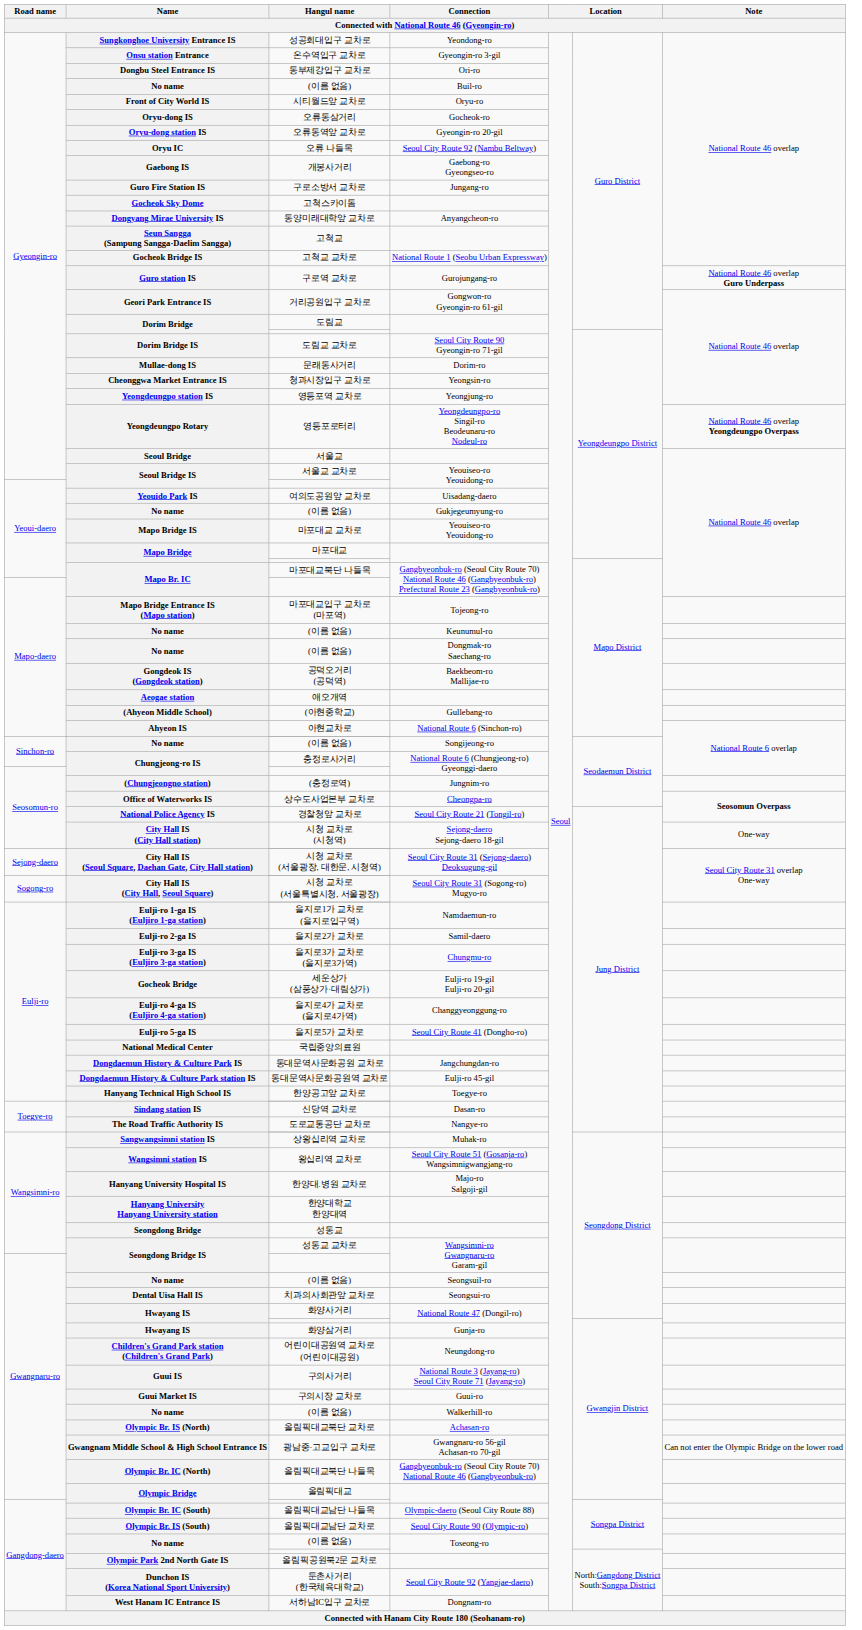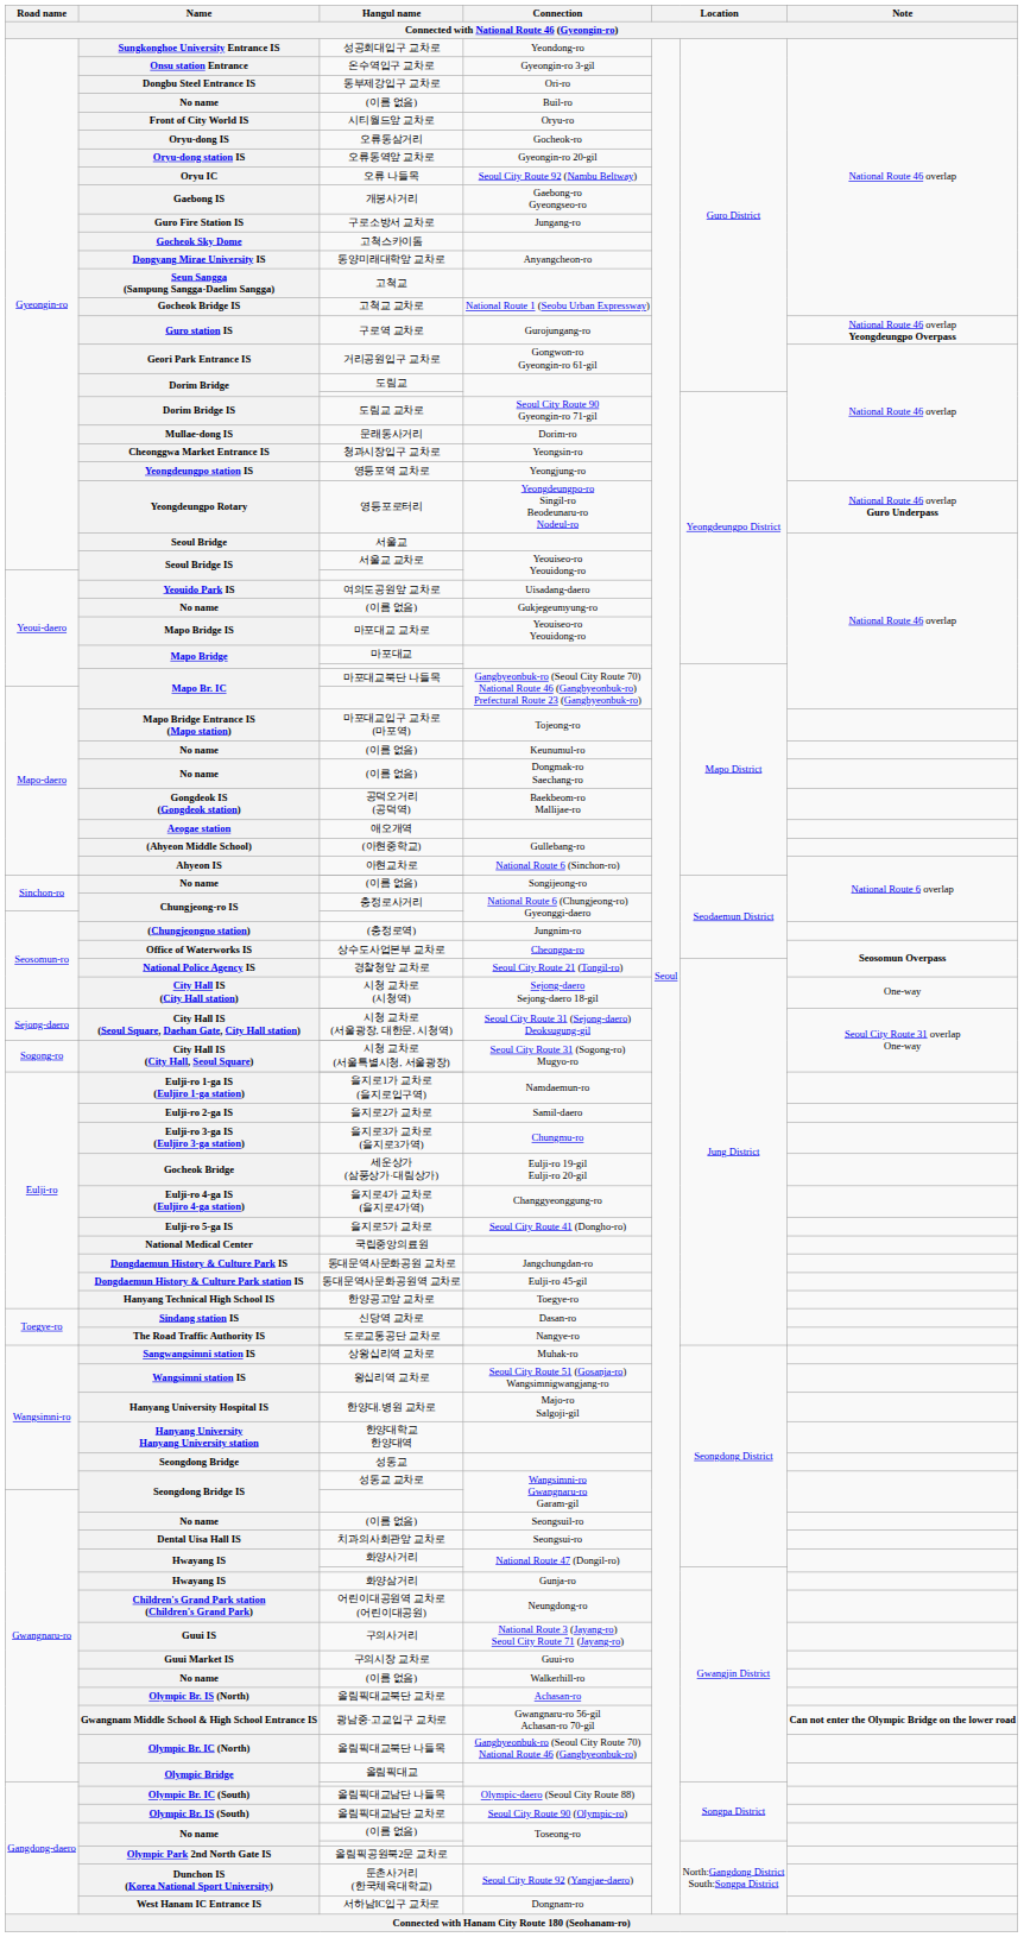 <table class="wikitable" style="font-size: 85%; text-align: center;">
 <tr>
 <th>Road name</th>
 <th>Name</th>
 <th>Hangul name</th>
 <th>Connection</th>
 <th colspan="2">Location</th>
 <th>Note</th>
 </tr>
 <tr>
 <th colspan=7>Connected with <a href='#'>National Route 46</a> (<a href='#'>Gyeongin-ro</a>)</th>
 </tr>
 <tr>
 <td rowspan=25><a href='#'>Gyeongin-ro</a></td>
 <th><a href='#'>Sungkonghoe University</a> Entrance IS</th>
 <td>성공회대입구 교차로</td>
 <td>Yeondong-ro</td>
 <td style="width: 1.2em;" rowspan=95><a href='#'>Seoul</a></td>
 <td rowspan=17><a href='#'>Guro District</a></td>
 <td rowspan=14><a href='#'>National Route 46</a> overlap</td>
 </tr>
 <tr>
 <th><a href='#'>Onsu station</a> Entrance</th>
 <td>온수역입구 교차로</td>
 <td>Gyeongin-ro 3-gil</td>
 </tr>
 <tr>
 <th>Dongbu Steel Entrance IS</th>
 <td>동부제강입구 교차로</td>
 <td>Ori-ro</td>
 </tr>
 <tr>
 <th>No name</th>
 <td>(이름 없음)</td>
 <td>Buil-ro</td>
 </tr>
 <tr>
 <th>Front of City World IS</th>
 <td>시티월드앞 교차로</td>
 <td>Oryu-ro</td>
 </tr>
 <tr>
 <th>Oryu-dong IS</th>
 <td>오류동삼거리</td>
 <td>Gocheok-ro</td>
 </tr>
 <tr>
 <th><a href='#'>Oryu-dong station</a> IS</th>
 <td>오류동역앞 교차로</td>
 <td>Gyeongin-ro 20-gil</td>
 </tr>
 <tr>
 <th>Oryu IC</th>
 <td>오류 나들목</td>
 <td><a href='#'>Seoul City Route 92</a> (<a href='#'>Nambu Beltway</a>)</td>
 </tr>
 <tr>
 <th>Gaebong IS</th>
 <td>개봉사거리</td>
 <td>Gaebong-ro<br>Gyeongseo-ro</td>
 </tr>
 <tr>
 <th>Guro Fire Station IS</th>
 <td>구로소방서 교차로</td>
 <td>Jungang-ro</td>
 </tr>
 <tr>
 <th><a href='#'>Gocheok Sky Dome</a></th>
 <td>고척스카이돔</td>
 <td></td>
 </tr>
 <tr>
 <th><a href='#'>Dongyang Mirae University</a> IS</th>
 <td>동양미래대학앞 교차로</td>
 <td>Anyangcheon-ro</td>
 </tr>
 <tr>
 <th><a href='#'>Seun Sangga</a><br>(Sampung Sangga·Daelim Sangga)</th>
 <td>고척교</td>
 <td></td>
 </tr>
 <tr>
 <th>Gocheok Bridge IS</th>
 <td>고척교 교차로</td>
 <td><a href='#'>National Route 1</a> (<a href='#'>Seobu Urban Expressway</a>)</td>
 </tr>
 <tr>
 <th><a href='#'>Guro station</a> IS</th>
 <td>구로역 교차로</td>
 <td>Gurojungang-ro</td>
-<td><a href='#'>National Route 46</a> overlap<br><strong>Guro Underpass</strong></td>
+<td><a href='#'>National Route 46</a> overlap<br><strong>Yeongdeungpo Overpass</strong></td>
 </tr>
 <tr>
 <th>Geori Park Entrance IS</th>
 <td>거리공원입구 교차로</td>
 <td>Gongwon-ro<br>Gyeongin-ro 61-gil</td>
 <td rowspan=7><a href='#'>National Route 46</a> overlap</td>
 </tr>
 <tr>
 <th rowspan=2>Dorim Bridge</th>
 <td>도림교</td>
 <td rowspan=2></td>
 </tr>
 <tr>
 <td></td>
 <td rowspan=13><a href='#'>Yeongdeungpo District</a></td>
 </tr>
 <tr>
 <th>Dorim Bridge IS</th>
 <td>도림교 교차로</td>
 <td><a href='#'>Seoul City Route 90</a><br>Gyeongin-ro 71-gil</td>
 </tr>
 <tr>
 <th>Mullae-dong IS</th>
 <td>문래동사거리</td>
 <td>Dorim-ro</td>
 </tr>
 <tr>
 <th>Cheonggwa Market Entrance IS</th>
 <td>청과시장입구 교차로</td>
 <td>Yeongsin-ro</td>
 </tr>
 <tr>
 <th><a href='#'>Yeongdeungpo station</a> IS</th>
 <td>영등포역 교차로</td>
 <td>Yeongjung-ro</td>
 </tr>
 <tr>
 <th>Yeongdeungpo Rotary</th>
 <td>영등포로터리</td>
 <td><a href='#'>Yeongdeungpo-ro</a><br>Singil-ro<br>Beodeunaru-ro<br><a href='#'>Nodeul-ro</a></td>
-<td><a href='#'>National Route 46</a> overlap<br><strong>Yeongdeungpo Overpass</strong></td>
+<td><a href='#'>National Route 46</a> overlap<br><strong>Guro Underpass</strong></td>
 </tr>
 <tr>
 <th>Seoul Bridge</th>
 <td>서울교</td>
 <td></td>
 <td rowspan=10><a href='#'>National Route 46</a> overlap</td>
 </tr>
 <tr>
 <th rowspan=2>Seoul Bridge IS</th>
 <td>서울교 교차로</td>
 <td rowspan=2>Yeouiseo-ro<br>Yeouidong-ro</td>
 </tr>
 <tr>
 <td rowspan=7><a href='#'>Yeoui-daero</a></td>
 </tr>
 <tr>
 <th><a href='#'>Yeouido Park</a> IS</th>
 <td>여의도공원앞 교차로</td>
 <td>Uisadang-daero</td>
 </tr>
 <tr>
 <th>No name</th>
 <td>(이름 없음)</td>
 <td>Gukjegeumyung-ro</td>
 </tr>
 <tr>
 <th>Mapo Bridge IS</th>
 <td>마포대교 교차로</td>
 <td>Yeouiseo-ro<br>Yeouidong-ro</td>
 </tr>
 <tr>
 <th rowspan=2><a href='#'>Mapo Bridge</a></th>
 <td>마포대교</td>
 <td rowspan=2></td>
 </tr>
 <tr>
 <td></td>
 <td rowspan=11><a href='#'>Mapo District</a></td>
 </tr>
 <tr>
 <th rowspan=2><a href='#'>Mapo Br. IC</a></th>
 <td>마포대교북단 나들목</td>
 <td rowspan=2><a href='#'>Gangbyeonbuk-ro</a> (Seoul City Route 70)<br><a href='#'>National Route 46</a> (<a href='#'>Gangbyeonbuk-ro</a>)<br><a href='#'>Prefectural Route 23</a> (<a href='#'>Gangbyeonbuk-ro</a>)</td>
 </tr>
 <tr>
 <td rowspan=8><a href='#'>Mapo-daero</a></td>
 </tr>
 <tr>
 <th>Mapo Bridge Entrance IS<br>(<a href='#'>Mapo station</a>)</th>
 <td>마포대교입구 교차로<br>(마포역)</td>
 <td>Tojeong-ro</td>
 <td></td>
 </tr>
 <tr>
 <th>No name</th>
 <td>(이름 없음)</td>
 <td>Keunumul-ro</td>
 <td></td>
 </tr>
 <tr>
 <th>No name</th>
 <td>(이름 없음)</td>
 <td>Dongmak-ro<br>Saechang-ro</td>
 <td></td>
 </tr>
 <tr>
 <th>Gongdeok IS<br>(<a href='#'>Gongdeok station</a>)</th>
 <td>공덕오거리<br>(공덕역)</td>
 <td>Baekbeom-ro<br>Mallijae-ro</td>
 <td></td>
 </tr>
 <tr>
 <th><a href='#'>Aeogae station</a></th>
 <td>애오개역</td>
 <td></td>
 <td></td>
 </tr>
 <tr>
 <th>(Ahyeon Middle School)</th>
 <td>(아현중학교)</td>
 <td>Gullebang-ro</td>
 <td></td>
 </tr>
 <tr>
 <th rowspan=2>Ahyeon IS</th>
 <td>아현교차로</td>
 <td rowspan=2><a href='#'>National Route 6</a> (Sinchon-ro)</td>
 <td rowspan=5><a href='#'>National Route 6</a> overlap</td>
 </tr>
 <tr>
 <td rowspan=3><a href='#'>Sinchon-ro</a></td>
 </tr>
 <tr>
 <th>No name</th>
 <td>(이름 없음)</td>
 <td>Songijeong-ro</td>
 <td rowspan=5><a href='#'>Seodaemun District</a></td>
 </tr>
 <tr>
 <th rowspan=2>Chungjeong-ro IS</th>
 <td>충정로사거리</td>
 <td rowspan=2><a href='#'>National Route 6</a> (Chungjeong-ro)<br>Gyeonggi-daero</td>
 </tr>
 <tr>
 <td rowspan=5><a href='#'>Seosomun-ro</a></td>
 </tr>
 <tr>
 <th>(<a href='#'>Chungjeongno station</a>)</th>
 <td>(충정로역)</td>
 <td>Jungnim-ro</td>
 <td></td>
 </tr>
 <tr>
 <th>Office of Waterworks IS</th>
 <td>상수도사업본부 교차로</td>
 <td><a href='#'>Cheongpa-ro</a></td>
 <td rowspan=2><strong>Seosomun Overpass</strong></td>
 </tr>
 <tr>
 <th><a href='#'>National Police Agency</a> IS</th>
 <td>경찰청앞 교차로</td>
 <td><a href='#'>Seoul City Route 21</a> (<a href='#'>Tongil-ro</a>)</td>
 <td rowspan=21><a href='#'>Jung District</a></td>
 </tr>
 <tr>
 <th rowspan=2><a href='#'>City Hall</a> IS<br>(<a href='#'>City Hall station</a>)</th>
 <td>시청 교차로<br>(시청역)</td>
 <td rowspan=2><a href='#'>Sejong-daero</a><br>Sejong-daero 18-gil</td>
 <td rowspan=2>One-way</td>
 </tr>
 <tr>
 <td rowspan=2><a href='#'>Sejong-daero</a></td>
 </tr>
 <tr>
 <th rowspan=2>City Hall IS<br>(<a href='#'>Seoul Square</a>, <a href='#'>Daehan Gate</a>, <a href='#'>City Hall station</a>)</th>
 <td>시청 교차로<br>(서울광장, 대한문, 시청역)</td>
 <td rowspan=2><a href='#'>Seoul City Route 31</a> (<a href='#'>Sejong-daero</a>)<br><a href='#'>Deoksugung-gil</a></td>
 <td rowspan=4><a href='#'>Seoul City Route 31</a> overlap<br>One-way</td>
 </tr>
 <tr>
 <td rowspan=2><a href='#'>Sogong-ro</a></td>
 </tr>
 <tr>
 <th rowspan=2>City Hall IS<br>(<a href='#'>City Hall</a>, <a href='#'>Seoul Square</a>)</th>
 <td>시청 교차로<br>(서울특별시청, 서울광장)</td>
 <td rowspan=2><a href='#'>Seoul City Route 31</a> (Sogong-ro)<br>Mugyo-ro</td>
 </tr>
 <tr>
 <td rowspan=11><a href='#'>Eulji-ro</a></td>
 </tr>
 <tr>
 <th>Eulji-ro 1-ga IS<br>(<a href='#'>Euljiro 1-ga station</a>)</th>
 <td>을지로1가 교차로<br>(을지로입구역)</td>
 <td>Namdaemun-ro</td>
 <td></td>
 </tr>
 <tr>
 <th>Eulji-ro 2-ga IS</th>
 <td>을지로2가 교차로</td>
 <td>Samil-daero</td>
 <td></td>
 </tr>
 <tr>
 <th>Eulji-ro 3-ga IS<br>(<a href='#'>Euljiro 3-ga station</a>)</th>
 <td>을지로3가 교차로<br>(을지로3가역)</td>
 <td><a href='#'>Chungmu-ro</a></td>
 <td></td>
 </tr>
 <tr>
 <th>Gocheok Bridge</th>
 <td>세운상가<br>(삼풍상가·대림상가)</td>
 <td>Eulji-ro 19-gil<br>Eulji-ro 20-gil</td>
 <td></td>
 </tr>
 <tr>
 <th>Eulji-ro 4-ga IS<br>(<a href='#'>Euljiro 4-ga station</a>)</th>
 <td>을지로4가 교차로<br>(을지로4가역)</td>
 <td>Changgyeonggung-ro</td>
 <td></td>
 </tr>
 <tr>
 <th>Eulji-ro 5-ga IS</th>
 <td>을지로5가 교차로</td>
 <td><a href='#'>Seoul City Route 41</a> (Dongho-ro)</td>
 <td></td>
 </tr>
 <tr>
 <th>National Medical Center</th>
 <td>국립중앙의료원</td>
 <td></td>
 <td></td>
 </tr>
 <tr>
 <th><a href='#'>Dongdaemun History & Culture Park</a> IS</th>
 <td>동대문역사문화공원 교차로</td>
 <td>Jangchungdan-ro</td>
 <td></td>
 </tr>
 <tr>
 <th><a href='#'>Dongdaemun History & Culture Park station</a> IS</th>
 <td>동대문역사문화공원역 교차로</td>
 <td>Eulji-ro 45-gil</td>
 <td></td>
 </tr>
 <tr>
 <th rowspan=2>Hanyang Technical High School IS</th>
 <td>한양공고앞 교차로</td>
 <td rowspan=2>Toegye-ro</td>
 <td rowspan=2></td>
 </tr>
 <tr>
 <td rowspan=3><a href='#'>Toegye-ro</a></td>
 </tr>
 <tr>
 <th><a href='#'>Sindang station</a> IS</th>
 <td>신당역 교차로</td>
 <td>Dasan-ro</td>
 <td></td>
 </tr>
 <tr>
 <th rowspan=2>The Road Traffic Authority IS</th>
 <td>도로교통공단 교차로</td>
 <td rowspan=2>Nangye-ro</td>
 <td rowspan=2></td>
 </tr>
 <tr>
 <td rowspan=7><a href='#'>Wangsimni-ro</a></td>
 </tr>
 <tr>
 <th><a href='#'>Sangwangsimni station</a> IS</th>
 <td>상왕십리역 교차로</td>
 <td>Muhak-ro</td>
 <td rowspan=10><a href='#'>Seongdong District</a></td>
 <td></td>
 </tr>
 <tr>
 <th><a href='#'>Wangsimni station</a> IS</th>
 <td>왕십리역 교차로</td>
 <td><a href='#'>Seoul City Route 51</a> (<a href='#'>Gosanja-ro</a>)<br>Wangsimnigwangjang-ro</td>
 <td></td>
 </tr>
 <tr>
 <th>Hanyang University Hospital IS</th>
 <td>한양대.병원 교차로</td>
 <td>Majo-ro<br>Salgoji-gil</td>
 <td></td>
 </tr>
 <tr>
 <th><a href='#'>Hanyang University</a><br><a href='#'>Hanyang University station</a></th>
 <td>한양대학교<br>한양대역</td>
 <td></td>
 <td></td>
 </tr>
 <tr>
 <th>Seongdong Bridge</th>
 <td>성동교</td>
 <td></td>
 <td></td>
 </tr>
 <tr>
 <th rowspan=2>Seongdong Bridge IS</th>
 <td>성동교 교차로</td>
 <td rowspan=2><a href='#'>Wangsimni-ro</a><br><a href='#'>Gwangnaru-ro</a><br>Garam-gil</td>
 <td rowspan=2></td>
 </tr>
 <tr>
 <td rowspan=14><a href='#'>Gwangnaru-ro</a></td>
 </tr>
 <tr>
 <th>No name</th>
 <td>(이름 없음)</td>
 <td>Seongsuil-ro</td>
 <td></td>
 </tr>
 <tr>
 <th>Dental Uisa Hall IS</th>
 <td>치과의사회관앞 교차로</td>
 <td>Seongsui-ro</td>
 <td></td>
 </tr>
 <tr>
 <th rowspan=2>Hwayang IS</th>
 <td>화양사거리</td>
 <td rowspan=2><a href='#'>National Route 47</a> (Dongil-ro)</td>
 <td rowspan=2></td>
 </tr>
 <tr>
 <td></td>
 <td rowspan=10><a href='#'>Gwangjin District</a></td>
 </tr>
 <tr>
 <th>Hwayang IS</th>
 <td>화양삼거리</td>
 <td>Gunja-ro</td>
 <td></td>
 </tr>
 <tr>
 <th><a href='#'>Children's Grand Park station</a><br>(<a href='#'>Children's Grand Park</a>)</th>
 <td>어린이대공원역 교차로<br>(어린이대공원)</td>
 <td>Neungdong-ro</td>
 <td></td>
 </tr>
 <tr>
 <th>Guui IS</th>
 <td>구의사거리</td>
 <td><a href='#'>National Route 3</a> (<a href='#'>Jayang-ro</a>)<br><a href='#'>Seoul City Route 71</a> (<a href='#'>Jayang-ro</a>)</td>
 <td></td>
 </tr>
 <tr>
 <th>Guui Market IS</th>
 <td>구의시장 교차로</td>
 <td>Guui-ro</td>
 <td></td>
 </tr>
 <tr>
 <th>No name</th>
 <td>(이름 없음)</td>
 <td>Walkerhill-ro</td>
 <td></td>
 </tr>
 <tr>
 <th><a href='#'>Olympic Br. IS</a> (North)</th>
 <td>올림픽대교북단 교차로</td>
 <td><a href='#'>Achasan-ro</a></td>
 <td></td>
 </tr>
 <tr>
 <th>Gwangnam Middle School & High School Entrance IS</th>
 <td>광남중·고교입구 교차로</td>
 <td>Gwangnaru-ro 56-gil<br>Achasan-ro 70-gil</td>
-<td>Can not enter the Olympic Bridge on the lower road</td>
+<td><strong>Can not enter the Olympic Bridge on the lower road</strong></td>
 </tr>
 <tr>
 <th><a href='#'>Olympic Br. IC</a> (North)</th>
 <td>올림픽대교북단 나들목</td>
 <td><a href='#'>Gangbyeonbuk-ro</a> (Seoul City Route 70)<br><a href='#'>National Route 46</a> (<a href='#'>Gangbyeonbuk-ro</a>)</td>
 <td></td>
 </tr>
 <tr>
 <th rowspan=2><a href='#'>Olympic Bridge</a></th>
 <td>올림픽대교</td>
 <td rowspan=2></td>
 <td rowspan=2></td>
 </tr>
 <tr>
 <td rowspan=8><a href='#'>Gangdong-daero</a></td>
 <td></td>
 <td rowspan=4><a href='#'>Songpa District</a></td>
 </tr>
 <tr>
 <th><a href='#'>Olympic Br. IC</a> (South)</th>
 <td>올림픽대교남단 나들목</td>
 <td><a href='#'>Olympic-daero</a> (Seoul City Route 88)</td>
 <td></td>
 </tr>
 <tr>
 <th><a href='#'>Olympic Br. IS</a> (South)</th>
 <td>올림픽대교남단 교차로</td>
 <td><a href='#'>Seoul City Route 90</a> (<a href='#'>Olympic-ro</a>)</td>
 <td></td>
 </tr>
 <tr>
 <th rowspan=2>No name</th>
 <td>(이름 없음)</td>
 <td rowspan=2>Toseong-ro</td>
 <td rowspan=2></td>
 </tr>
 <tr>
 <td></td>
 <td rowspan=4>North:<a href='#'>Gangdong District</a><br>South:<a href='#'>Songpa District</a></td>
 </tr>
 <tr>
 <th><a href='#'>Olympic Park</a> 2nd North Gate IS</th>
 <td>올림픽공원북2문 교차로</td>
 <td></td>
 <td></td>
 </tr>
 <tr>
 <th>Dunchon IS<br>(<a href='#'>Korea National Sport University</a>)</th>
 <td>둔촌사거리<br>(한국체육대학교)</td>
 <td><a href='#'>Seoul City Route 92</a> (<a href='#'>Yangjae-daero</a>)</td>
 <td></td>
 </tr>
 <tr>
 <th>West Hanam IC Entrance IS</th>
 <td>서하남IC입구 교차로</td>
 <td>Dongnam-ro</td>
 <td></td>
 </tr>
 <tr>
 <th colspan=7>Connected with Hanam City Route 180 (Seohanam-ro)</th>
 </tr>
 </table>
